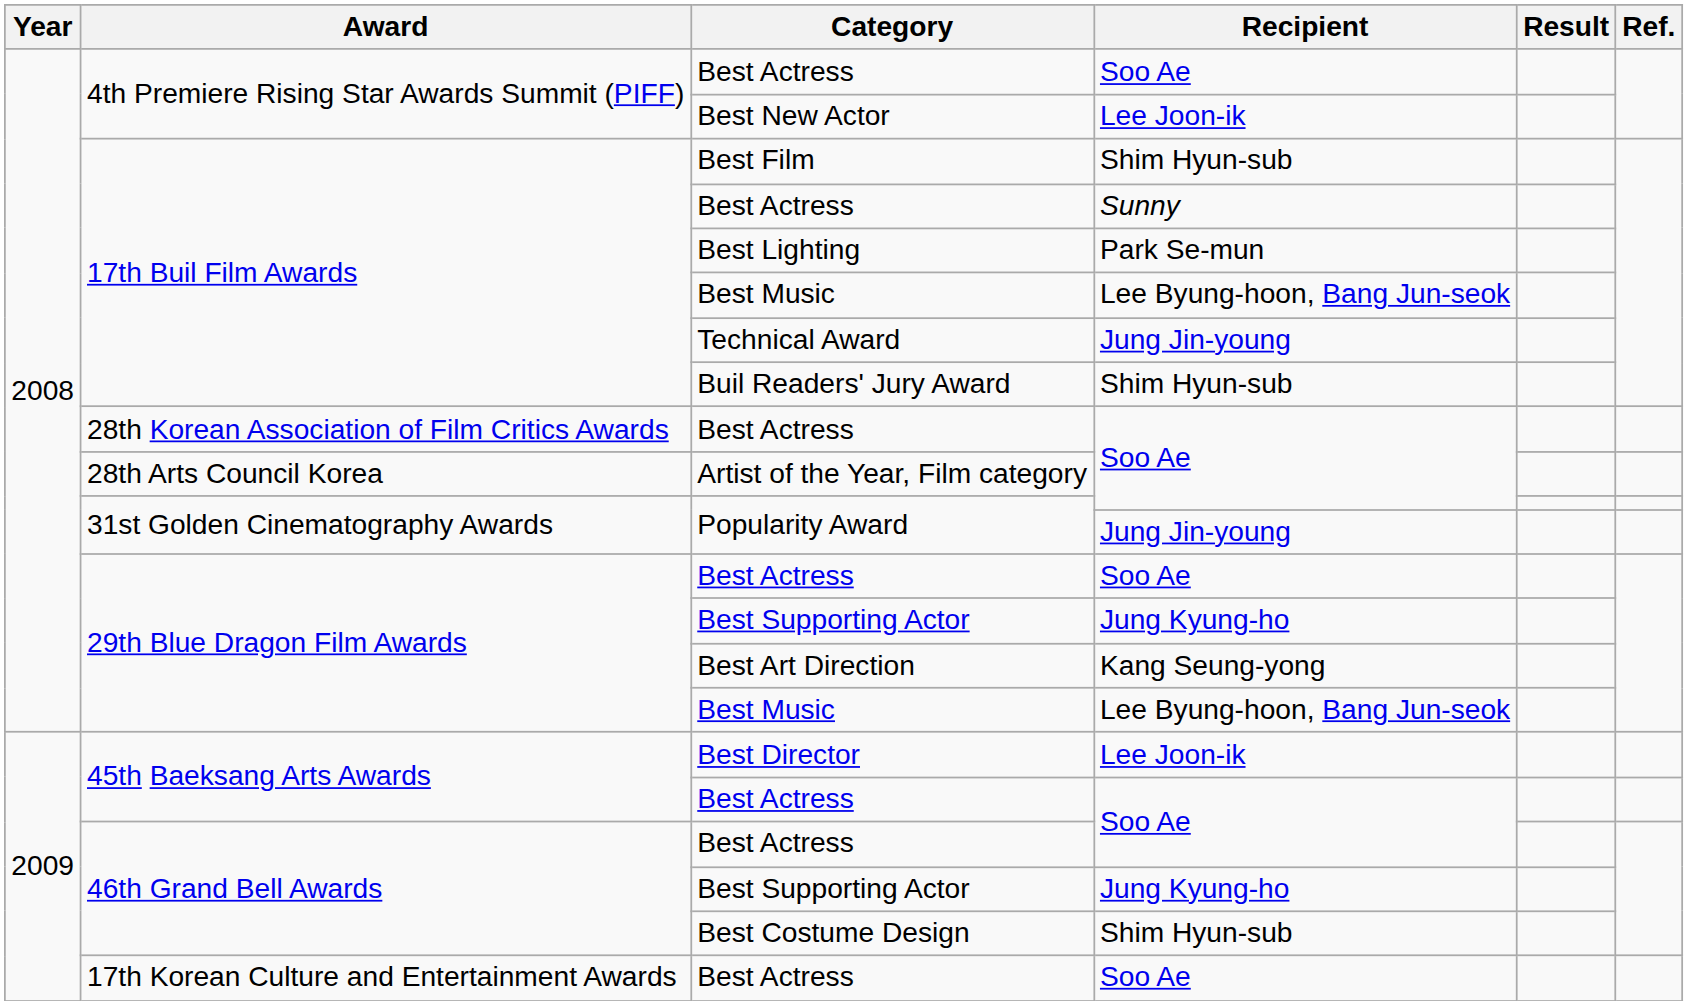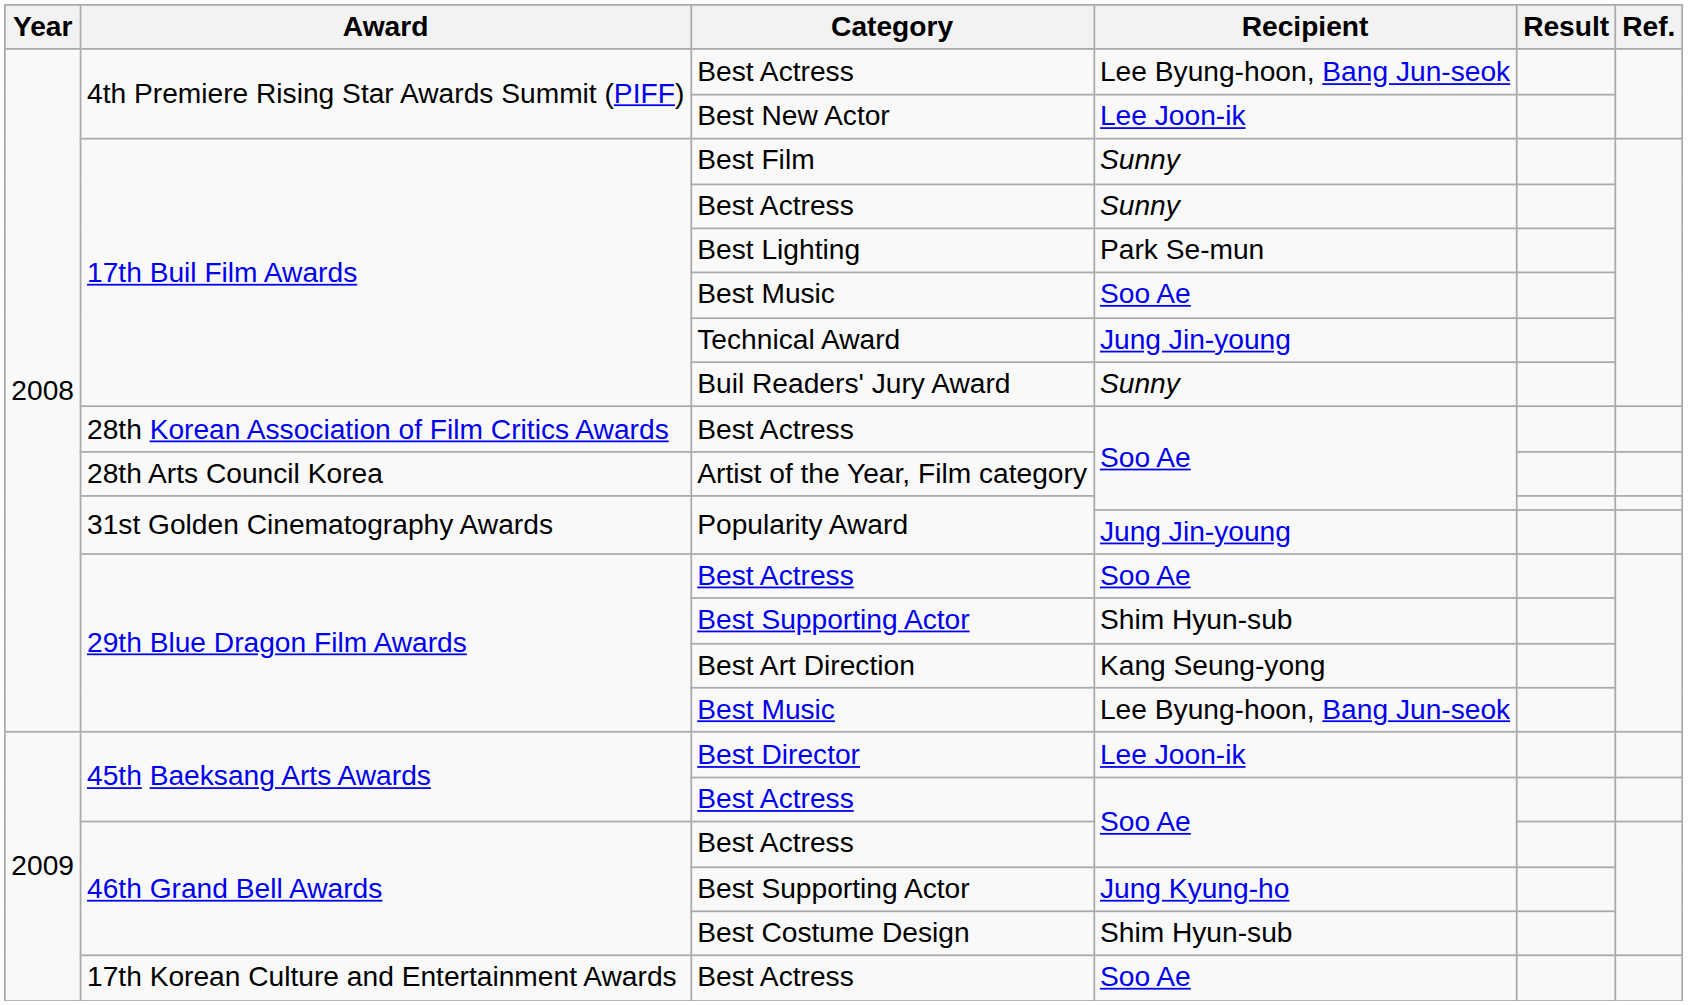 <table class="wikitable sortable">
 <tr>
 <th>Year</th>
 <th>Award</th>
 <th>Category</th>
 <th>Recipient</th>
 <th>Result</th>
 <th>Ref.</th>
 </tr>
 <tr>
 <td rowspan=16>2008</td>
 <td rowspan=2>4th Premiere Rising Star Awards Summit (<a href='#'>PIFF</a>)</td>
 <td>Best Actress</td>
-<td><a href='#'>Soo Ae</a></td>
+<td>Lee Byung-hoon, <a href='#'>Bang Jun-seok</a></td>
 <td></td>
 <td rowspan=2></td>
 </tr>
 <tr>
 <td>Best New Actor</td>
 <td><a href='#'>Lee Joon-ik</a></td>
 <td></td>
 </tr>
 <tr>
 <td rowspan=6><a href='#'>17th Buil Film Awards</a></td>
 <td>Best Film</td>
-<td>Shim Hyun-sub</td>
+<td><em>Sunny</em></td>
 <td></td>
 <td rowspan=6></td>
 </tr>
 <tr>
 <td>Best Actress</td>
 <td><em>Sunny</em></td>
 <td></td>
 </tr>
 <tr>
 <td>Best Lighting</td>
 <td>Park Se-mun</td>
 <td></td>
 </tr>
 <tr>
 <td>Best Music</td>
-<td>Lee Byung-hoon, <a href='#'>Bang Jun-seok</a></td>
+<td><a href='#'>Soo Ae</a></td>
 <td></td>
 </tr>
 <tr>
 <td>Technical Award</td>
 <td><a href='#'>Jung Jin-young</a></td>
 <td></td>
 </tr>
 <tr>
 <td>Buil Readers' Jury Award</td>
-<td>Shim Hyun-sub</td>
+<td><em>Sunny</em></td>
 <td></td>
 </tr>
 <tr>
 <td>28th <a href='#'>Korean Association of Film Critics Awards</a></td>
 <td>Best Actress</td>
 <td rowspan=3><a href='#'>Soo Ae</a></td>
 <td></td>
 <td></td>
 </tr>
 <tr>
 <td>28th Arts Council Korea</td>
 <td>Artist of the Year, Film category</td>
 <td></td>
 <td></td>
 </tr>
 <tr>
 <td rowspan=2>31st Golden Cinematography Awards</td>
 <td rowspan=2>Popularity Award</td>
 <td></td>
 <td></td>
 </tr>
 <tr>
 <td><a href='#'>Jung Jin-young</a></td>
 <td></td>
 <td></td>
 </tr>
 <tr>
 <td rowspan=4><a href='#'>29th Blue Dragon Film Awards</a></td>
 <td><a href='#'>Best Actress</a></td>
 <td><a href='#'>Soo Ae</a></td>
 <td></td>
 <td rowspan=4></td>
 </tr>
 <tr>
 <td><a href='#'>Best Supporting Actor</a></td>
-<td><a href='#'>Jung Kyung-ho</a></td>
+<td>Shim Hyun-sub</td>
 <td></td>
 </tr>
 <tr>
 <td>Best Art Direction</td>
 <td>Kang Seung-yong</td>
 <td></td>
 </tr>
 <tr>
 <td><a href='#'>Best Music</a></td>
 <td>Lee Byung-hoon, <a href='#'>Bang Jun-seok</a></td>
 <td></td>
 </tr>
 <tr>
 <td rowspan=6>2009</td>
 <td rowspan=2><a href='#'>45th</a> <a href='#'>Baeksang Arts Awards</a></td>
 <td><a href='#'>Best Director</a></td>
 <td><a href='#'>Lee Joon-ik</a></td>
 <td></td>
 <td></td>
 </tr>
 <tr>
 <td><a href='#'>Best Actress</a></td>
 <td rowspan="2"><a href='#'>Soo Ae</a></td>
 <td></td>
 <td></td>
 </tr>
 <tr>
 <td rowspan=3><a href='#'>46th Grand Bell Awards</a></td>
 <td>Best Actress</td>
 <td></td>
 <td rowspan=3></td>
 </tr>
 <tr>
 <td>Best Supporting Actor</td>
 <td><a href='#'>Jung Kyung-ho</a></td>
 <td></td>
 </tr>
 <tr>
 <td>Best Costume Design</td>
 <td>Shim Hyun-sub</td>
 <td></td>
 </tr>
 <tr>
 <td>17th Korean Culture and Entertainment Awards</td>
 <td>Best Actress</td>
 <td><a href='#'>Soo Ae</a></td>
 <td></td>
 <td></td>
 </tr>
 </table>
